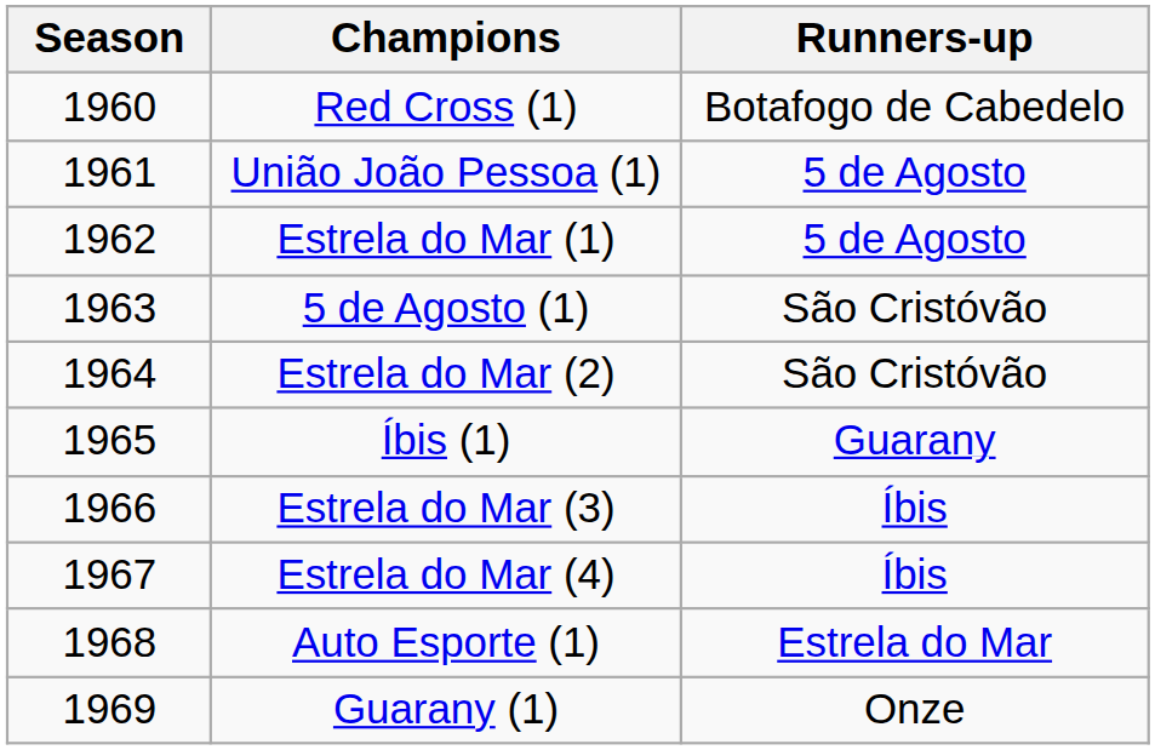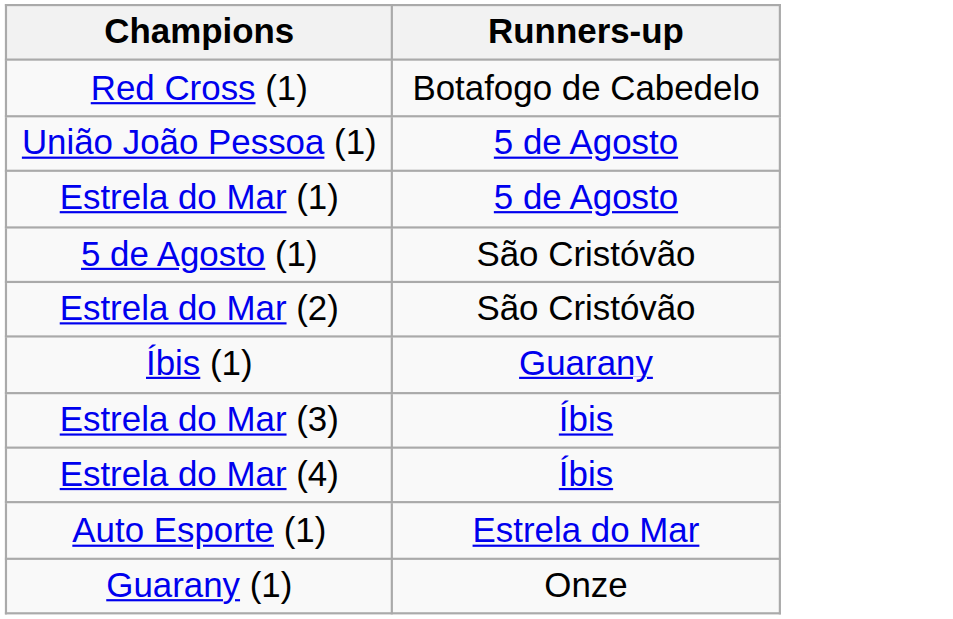 <table class="wikitable" style="text-align:center; margin-left:1em;">
 <tr>
-<th style="width:70px">Season</th>
 <th style="width:170px">Champions</th>
 <th style="width:170px">Runners-up</th>
 </tr>
 <tr>
-<td>1960</td>
 <td><a href='#'>Red Cross</a> (1)</td>
 <td>Botafogo de Cabedelo</td>
 </tr>
 <tr>
-<td>1961</td>
 <td><a href='#'>União João Pessoa</a> (1)</td>
 <td><a href='#'>5 de Agosto</a></td>
 </tr>
 <tr>
-<td>1962</td>
 <td><a href='#'>Estrela do Mar</a> (1)</td>
 <td><a href='#'>5 de Agosto</a></td>
 </tr>
 <tr>
-<td>1963</td>
 <td><a href='#'>5 de Agosto</a> (1)</td>
 <td>São Cristóvão</td>
 </tr>
 <tr>
-<td>1964</td>
 <td><a href='#'>Estrela do Mar</a> (2)</td>
 <td>São Cristóvão</td>
 </tr>
 <tr>
-<td>1965</td>
 <td><a href='#'>Íbis</a> (1)</td>
 <td><a href='#'>Guarany</a></td>
 </tr>
 <tr>
-<td>1966</td>
 <td><a href='#'>Estrela do Mar</a> (3)</td>
 <td><a href='#'>Íbis</a></td>
 </tr>
 <tr>
-<td>1967</td>
 <td><a href='#'>Estrela do Mar</a> (4)</td>
 <td><a href='#'>Íbis</a></td>
 </tr>
 <tr>
-<td>1968</td>
 <td><a href='#'>Auto Esporte</a> (1)</td>
 <td><a href='#'>Estrela do Mar</a></td>
 </tr>
 <tr>
-<td>1969</td>
 <td><a href='#'>Guarany</a> (1)</td>
 <td>Onze</td>
 </tr>
 </table>
